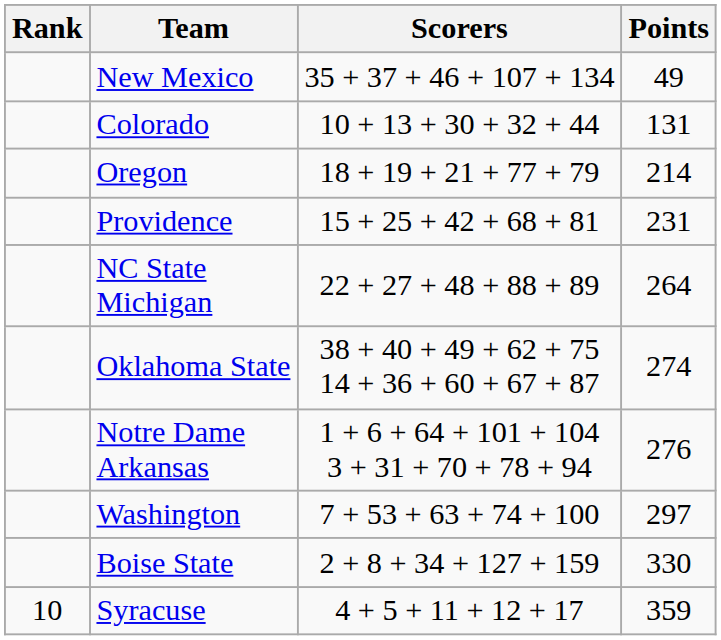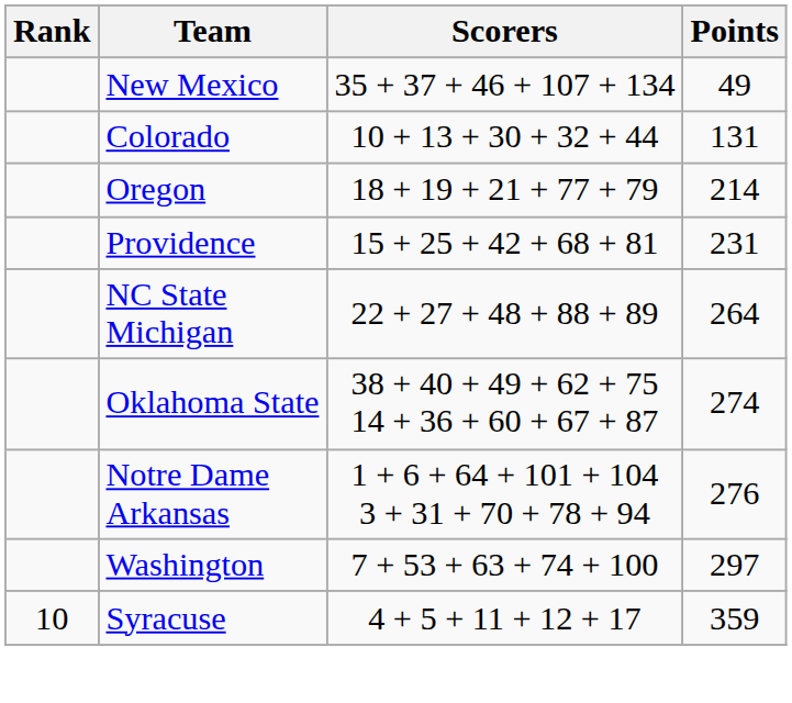 <table class="wikitable sortable" style="text-align:center">
 <tr>
 <th>Rank</th>
 <th>Team</th>
 <th>Scorers</th>
 <th>Points</th>
 </tr>
 <tr>
 <td></td>
 <td align=left><a href='#'>New Mexico</a></td>
 <td>35 + 37 + 46 + 107 + 134</td>
 <td>49</td>
 </tr>
 <tr>
 <td></td>
 <td align=left><a href='#'>Colorado</a></td>
 <td>10 + 13 + 30 + 32 + 44</td>
 <td>131</td>
 </tr>
 <tr>
 <td></td>
 <td align=left><a href='#'>Oregon</a></td>
 <td>18 + 19 + 21 + 77 + 79</td>
 <td>214</td>
 </tr>
 <tr>
 <td></td>
 <td align=left><a href='#'>Providence</a></td>
 <td>15 + 25 + 42 + 68 + 81</td>
 <td>231</td>
 </tr>
 <tr>
 <td></td>
 <td align=left><a href='#'>NC State</a><br><a href='#'>Michigan</a></td>
 <td>22 + 27 + 48 + 88 + 89</td>
 <td>264</td>
 </tr>
 <tr>
 <td></td>
 <td align=left><a href='#'>Oklahoma State</a></td>
 <td>38 + 40 + 49 + 62 + 75<br>14 + 36 + 60 + 67 + 87</td>
 <td>274</td>
 </tr>
 <tr>
 <td></td>
 <td align=left><a href='#'>Notre Dame</a><br><a href='#'>Arkansas</a></td>
 <td>1 + 6 + 64 + 101 + 104<br>3 + 31 + 70 + 78 + 94</td>
 <td>276</td>
 </tr>
 <tr>
 <td></td>
 <td align=left><a href='#'>Washington</a></td>
 <td>7 + 53 + 63 + 74 + 100</td>
 <td>297</td>
 </tr>
 <tr>
-<td></td>
-<td align=left><a href='#'>Boise State</a></td>
-<td>2 + 8 + 34 + 127 + 159</td>
-<td>330</td>
-</tr>
-<tr>
 <td>10</td>
 <td align=left><a href='#'>Syracuse</a></td>
 <td>4 + 5 + 11 + 12 + 17</td>
 <td>359</td>
 </tr>
 </table>
